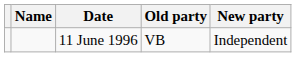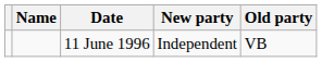 <table class="sortable wikitable">
 <tr>
 <th></th>
 <th>Name</th>
 <th>Date</th>
+<th>New party</th>
 <th>Old party</th>
-<th>New party</th>
 </tr>
 <tr>
 <td></td>
 <td align=left></td>
 <td>11 June 1996</td>
+<td>Independent</td>
 <td>VB</td>
-<td>Independent</td>
 </tr>
 </table>
